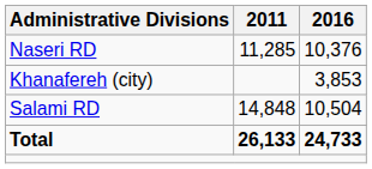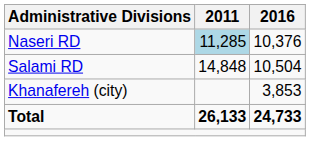 <table class="wikitable">
 <tr>
 <th>Administrative Divisions</th>
 <th>2011</th>
 <th>2016</th>
 </tr>
 <tr>
 <td><a href='#'>Naseri RD</a></td>
-<td style="text-align: right;">11,285</td>
+<td style="background: lightblue; text-align: right;">11,285</td>
 <td style="text-align: right;">10,376</td>
+</tr>
+<tr>
+<td><a href='#'>Salami RD</a></td>
+<td style="text-align: right;">14,848</td>
+<td style="text-align: right;">10,504</td>
 </tr>
 <tr>
 <td><a href='#'>Khanafereh</a> (city)</td>
 <td style="text-align: right;"></td>
 <td style="text-align: right;">3,853</td>
-</tr>
-<tr>
-<td><a href='#'>Salami RD</a></td>
-<td style="text-align: right;">14,848</td>
-<td style="text-align: right;">10,504</td>
 </tr>
 <tr>
 <td><strong>Total</strong></td>
 <td style="text-align: right;"><strong>26,133</strong></td>
 <td style="text-align: right;"><strong>24,733</strong></td>
 </tr>
 <tr>
 <td colspan=3></td>
 </tr>
 </table>
